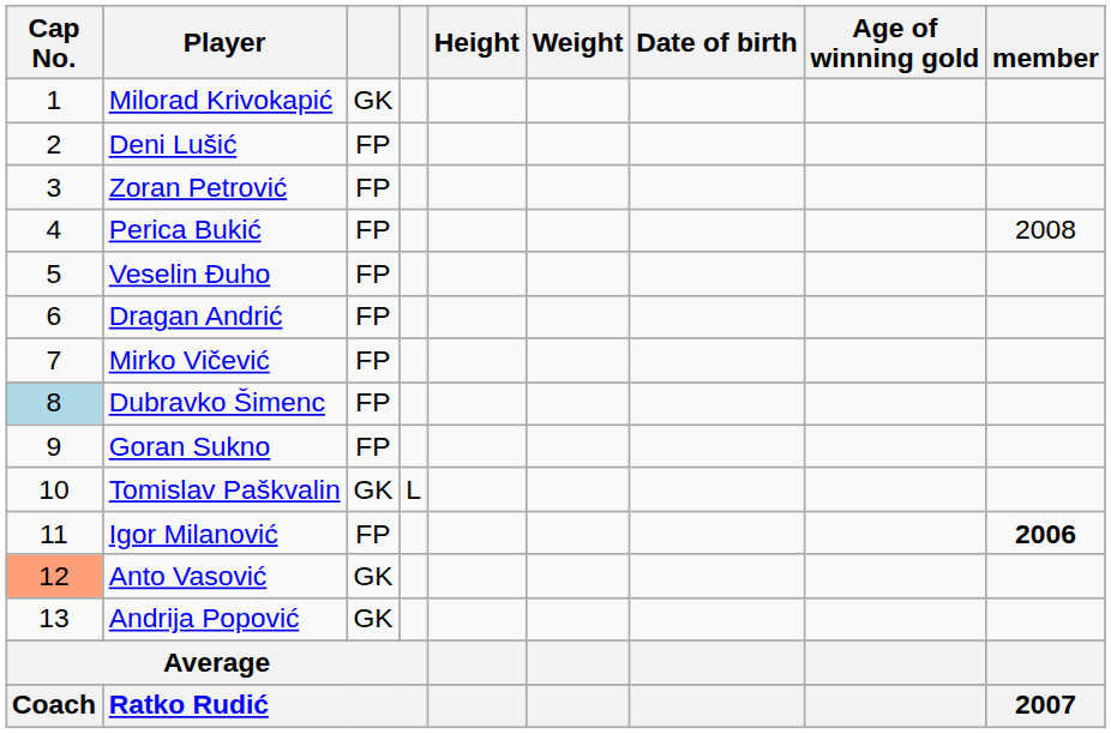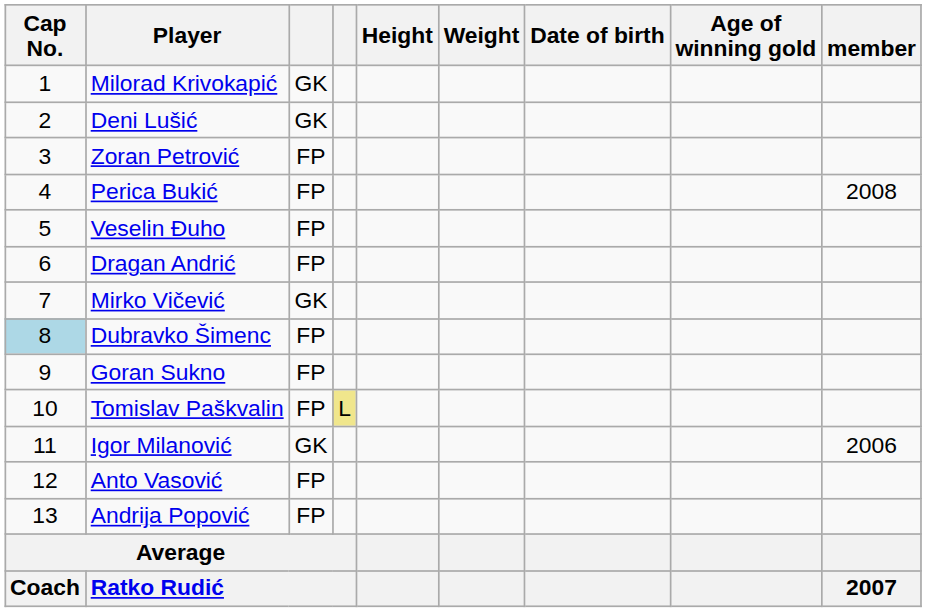 <table class="wikitable sortable" style="text-align: center; font-size: 85%; margin-left: 1em;">
 <tr>
 <th>Cap<br>No.</th>
 <th>Player</th>
 <th></th>
 <th></th>
 <th>Height</th>
 <th>Weight</th>
 <th>Date of birth</th>
 <th>Age of<br>winning gold</th>
 <th><br>member</th>
 </tr>
 <tr>
 <td>1</td>
 <td style="text-align: left;" data-sort-value="Krivokapić, Milorad"><a href='#'>Milorad Krivokapić</a></td>
 <td>GK</td>
 <td></td>
 <td style="text-align: left;"></td>
 <td style="text-align: right;"></td>
 <td style="text-align: right;"></td>
 <td style="text-align: left;"></td>
 <td></td>
 </tr>
 <tr>
 <td>2</td>
 <td style="text-align: left;" data-sort-value="Lušić, Deni"><a href='#'>Deni Lušić</a></td>
-<td>FP</td>
+<td>GK</td>
 <td></td>
 <td style="text-align: left;"></td>
 <td style="text-align: right;"></td>
 <td style="text-align: right;"></td>
 <td style="text-align: left;"></td>
 <td></td>
 </tr>
 <tr>
 <td>3</td>
 <td style="text-align: left;" data-sort-value="Petrović, Zoran"><a href='#'>Zoran Petrović</a></td>
 <td>FP</td>
 <td></td>
 <td style="text-align: left;"></td>
 <td style="text-align: right;"></td>
 <td style="text-align: right;"></td>
 <td style="text-align: left;"></td>
 <td></td>
 </tr>
 <tr>
 <td>4</td>
 <td style="text-align: left;" data-sort-value="Bukić, Perica"><a href='#'>Perica Bukić</a></td>
 <td>FP</td>
 <td></td>
 <td style="text-align: left;"></td>
 <td style="text-align: right;"></td>
 <td style="text-align: right;"></td>
 <td style="text-align: left;"></td>
 <td>2008</td>
 </tr>
 <tr>
 <td>5</td>
 <td style="text-align: left;" data-sort-value="Đuho, Veselin"><a href='#'>Veselin Đuho</a></td>
 <td>FP</td>
 <td></td>
 <td style="text-align: left;"></td>
 <td style="text-align: right;"></td>
 <td style="text-align: right;"></td>
 <td style="text-align: left;"></td>
 <td></td>
 </tr>
 <tr>
 <td>6</td>
 <td style="text-align: left;" data-sort-value="Andrić, Dragan"><a href='#'>Dragan Andrić</a></td>
 <td>FP</td>
 <td></td>
 <td style="text-align: left;"></td>
 <td style="text-align: right;"></td>
 <td style="text-align: right;"></td>
 <td style="text-align: left;"></td>
 <td></td>
 </tr>
 <tr>
 <td>7</td>
 <td style="text-align: left;" data-sort-value="Vičević, Mirko"><a href='#'>Mirko Vičević</a></td>
-<td>FP</td>
+<td>GK</td>
 <td></td>
 <td style="text-align: left;"></td>
 <td style="text-align: right;"></td>
 <td style="text-align: right;"></td>
 <td style="text-align: left;"></td>
 <td></td>
 </tr>
 <tr>
 <td style="background: lightblue;">8</td>
 <td style="text-align: left;" data-sort-value="Šimenc, Dubravko"><a href='#'>Dubravko Šimenc</a></td>
 <td>FP</td>
 <td></td>
 <td style="text-align: left;"></td>
 <td style="text-align: right;"></td>
 <td style="text-align: right;"></td>
 <td style="text-align: left;"></td>
 <td></td>
 </tr>
 <tr>
 <td>9</td>
 <td style="text-align: left;" data-sort-value="Sukno, Goran"><a href='#'>Goran Sukno</a></td>
 <td>FP</td>
 <td></td>
 <td style="text-align: left;"></td>
 <td style="text-align: right;"></td>
 <td style="text-align: right;"></td>
 <td style="text-align: left;"></td>
 <td></td>
 </tr>
 <tr>
 <td>10</td>
 <td style="text-align: left;" data-sort-value="Paškvalin, Tomislav"><a href='#'>Tomislav Paškvalin</a></td>
-<td>GK</td>
-<td>L</td>
+<td>FP</td>
+<td style="background: khaki;">L</td>
 <td style="text-align: left;"></td>
 <td style="text-align: right;"></td>
 <td style="text-align: right;"></td>
 <td style="text-align: left;"></td>
 <td></td>
 </tr>
 <tr>
 <td>11</td>
 <td style="text-align: left;" data-sort-value="Milanović, Igor"><a href='#'>Igor Milanović</a></td>
-<td>FP</td>
+<td>GK</td>
 <td></td>
 <td style="text-align: left;"></td>
 <td style="text-align: right;"></td>
 <td style="text-align: right;"></td>
 <td style="text-align: left;"></td>
-<td><strong>2006</strong></td>
+<td>2006</td>
 </tr>
 <tr>
-<td style="background: lightsalmon;">12</td>
+<td>12</td>
 <td style="text-align: left;" data-sort-value="Vasović, Anto"><a href='#'>Anto Vasović</a></td>
-<td>GK</td>
+<td>FP</td>
 <td></td>
 <td style="text-align: left;"></td>
 <td style="text-align: right;"></td>
 <td style="text-align: right;"></td>
 <td style="text-align: left;"></td>
 <td></td>
 </tr>
 <tr>
 <td>13</td>
 <td style="text-align: left;" data-sort-value="Popović, Andrija"><a href='#'>Andrija Popović</a></td>
-<td>GK</td>
+<td>FP</td>
 <td></td>
 <td style="text-align: left;"></td>
 <td style="text-align: right;"></td>
 <td style="text-align: right;"></td>
 <td style="text-align: left;"></td>
 <td></td>
 </tr>
 <tr>
 <th colspan="4">Average</th>
 <th style="text-align: left;"></th>
 <th style="text-align: right;"></th>
 <th style="text-align: right;"></th>
 <th style="text-align: left;"></th>
 <th></th>
 </tr>
 <tr>
 <th>Coach</th>
 <th colspan="3" style="text-align: left;"><a href='#'>Ratko Rudić</a></th>
 <th></th>
 <th></th>
 <th style="text-align: right;"></th>
 <th style="text-align: left;"></th>
 <th>2007</th>
 </tr>
 </table>
